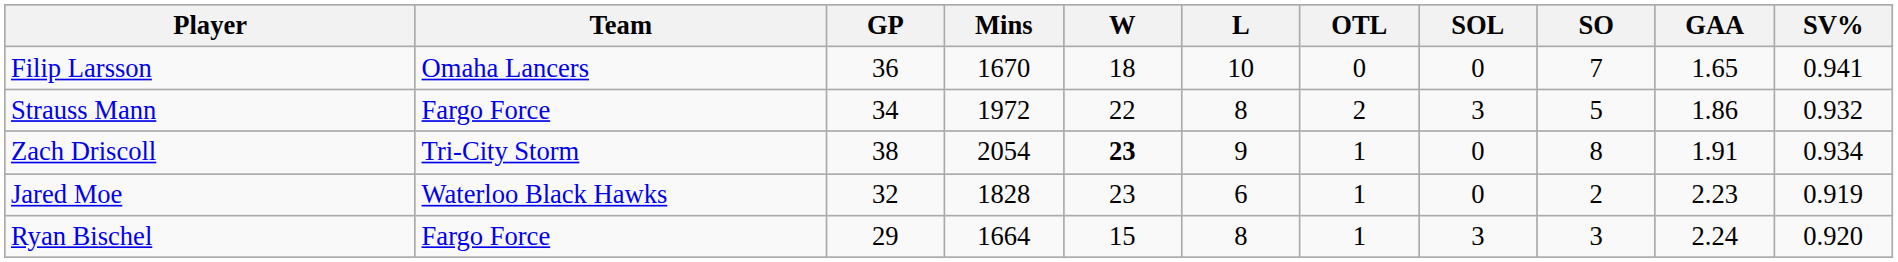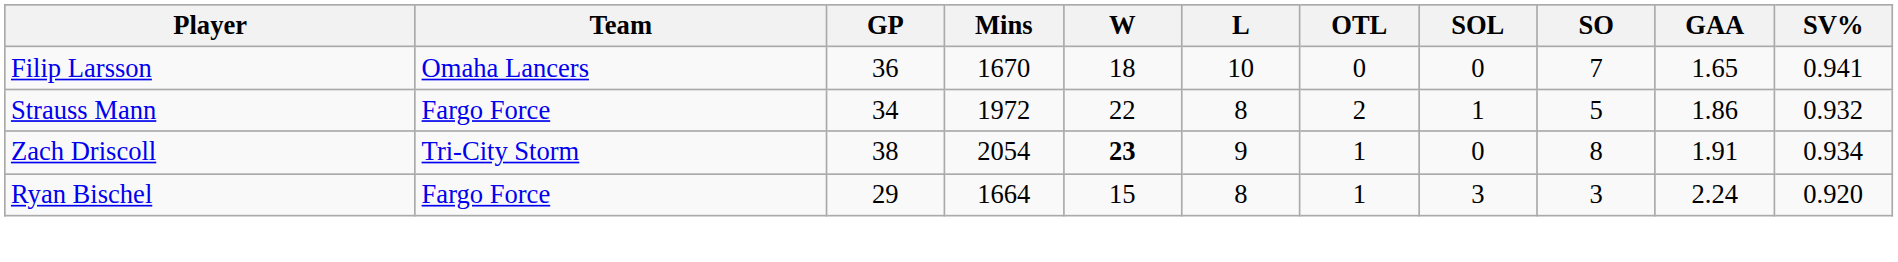 <table class="wikitable sortable" style="text-align: center">
 <tr>
 <td class="unsortable" align=center bgcolor=#F2F2F2 style="width: 15em"><strong>Player</strong></td>
 <th style="width: 15em">Team</th>
 <th style="width: 4em">GP</th>
 <th style="width: 4em">Mins</th>
 <th style="width: 4em">W</th>
 <th style="width: 4em">L</th>
 <th style="width: 4em">OTL</th>
 <th style="width: 4em">SOL</th>
 <th style="width: 4em">SO</th>
 <th style="width: 4em">GAA</th>
 <th style="width: 4em">SV%</th>
 </tr>
 <tr>
 <td align=left><a href='#'>Filip Larsson</a></td>
 <td align=left><a href='#'>Omaha Lancers</a></td>
 <td>36</td>
 <td>1670</td>
 <td>18</td>
 <td>10</td>
 <td>0</td>
 <td>0</td>
 <td>7</td>
 <td>1.65</td>
 <td>0.941</td>
 </tr>
 <tr>
 <td align=left><a href='#'>Strauss Mann</a></td>
 <td align=left><a href='#'>Fargo Force</a></td>
 <td>34</td>
 <td>1972</td>
 <td>22</td>
 <td>8</td>
 <td>2</td>
-<td>3</td>
+<td>1</td>
 <td>5</td>
 <td>1.86</td>
 <td>0.932</td>
 </tr>
 <tr>
 <td align=left><a href='#'>Zach Driscoll</a></td>
 <td align=left><a href='#'>Tri-City Storm</a></td>
 <td>38</td>
 <td>2054</td>
 <td><strong>23</strong></td>
 <td>9</td>
 <td>1</td>
 <td>0</td>
 <td>8</td>
 <td>1.91</td>
 <td>0.934</td>
 </tr>
 <tr>
-<td align=left><a href='#'>Jared Moe</a></td>
-<td align=left><a href='#'>Waterloo Black Hawks</a></td>
-<td>32</td>
-<td>1828</td>
-<td>23</td>
-<td>6</td>
-<td>1</td>
-<td>0</td>
-<td>2</td>
-<td>2.23</td>
-<td>0.919</td>
-</tr>
-<tr>
 <td align=left><a href='#'>Ryan Bischel</a></td>
 <td align=left><a href='#'>Fargo Force</a></td>
 <td>29</td>
 <td>1664</td>
 <td>15</td>
 <td>8</td>
 <td>1</td>
 <td>3</td>
 <td>3</td>
 <td>2.24</td>
 <td>0.920</td>
 </tr>
 </table>
